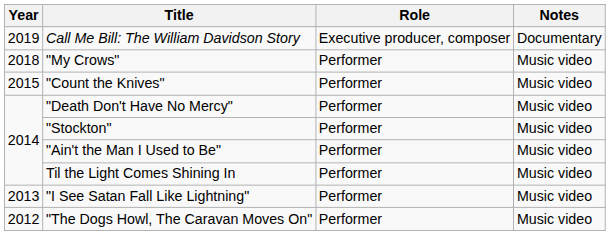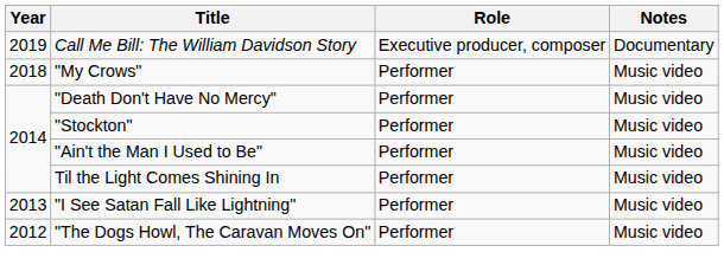 <table class="wikitable">
 <tr>
 <th>Year</th>
 <th>Title</th>
 <th>Role</th>
 <th>Notes</th>
 </tr>
 <tr>
 <td>2019</td>
 <td><em>Call Me Bill: The William Davidson Story</em></td>
 <td>Executive producer, composer</td>
 <td>Documentary</td>
 </tr>
 <tr>
 <td>2018</td>
 <td>"My Crows"</td>
-<td>Performer</td>
-<td>Music video</td>
-</tr>
-<tr>
-<td>2015</td>
-<td>"Count the Knives"</td>
 <td>Performer</td>
 <td>Music video</td>
 </tr>
 <tr>
 <td rowspan="4">2014</td>
 <td>"Death Don't Have No Mercy"</td>
 <td>Performer</td>
 <td>Music video</td>
 </tr>
 <tr>
 <td>"Stockton"</td>
 <td>Performer</td>
 <td>Music video</td>
 </tr>
 <tr>
 <td>"Ain't the Man I Used to Be"</td>
 <td>Performer</td>
 <td>Music video</td>
 </tr>
 <tr>
 <td>Til the Light Comes Shining In</td>
 <td>Performer</td>
 <td>Music video</td>
 </tr>
 <tr>
 <td>2013</td>
 <td>"I See Satan Fall Like Lightning"</td>
 <td>Performer</td>
 <td>Music video</td>
 </tr>
 <tr>
 <td>2012</td>
 <td>"The Dogs Howl, The Caravan Moves On"</td>
 <td>Performer</td>
 <td>Music video</td>
 </tr>
 </table>
